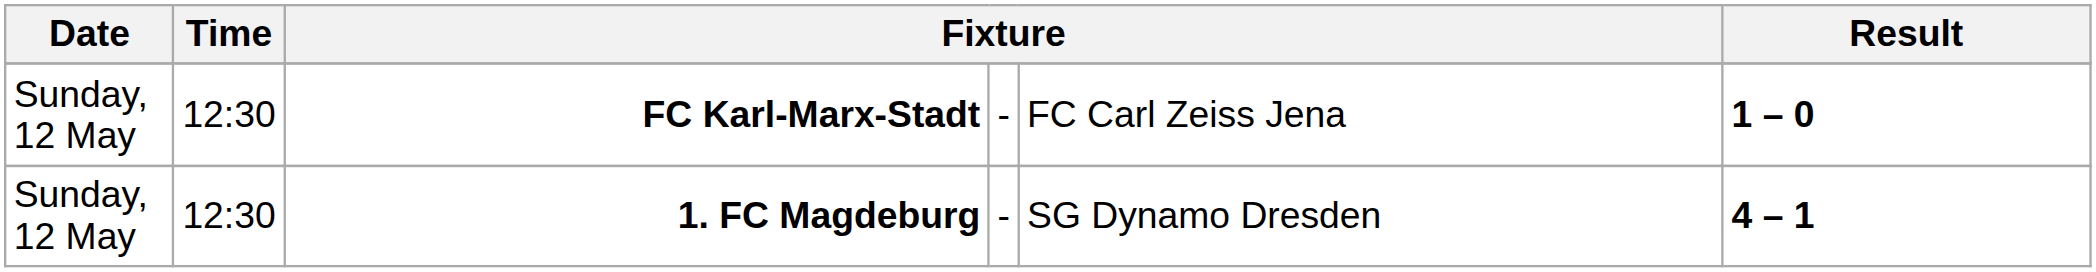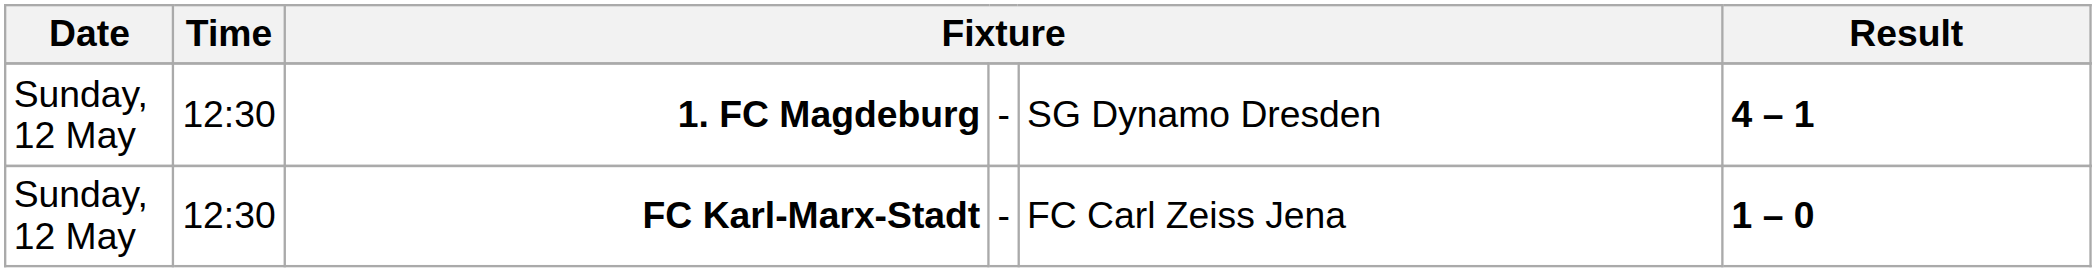 <table class="wikitable">
 <tr ---->
 <th style="width:65px;">Date</th>
 <th style="width:25px;">Time</th>
 <th colspan=3>Fixture</th>
 <th style="width:150px;">Result</th>
 </tr>
 <tr ---->
 </tr>
 <tr bgcolor="#FFFFFF">
 <td>Sunday, 12 May</td>
 <td>12:30</td>
-<td style="width:295px;" align="right"><strong>FC Karl-Marx-Stadt</strong></td>
+<td align="right"><strong>1. FC Magdeburg</strong></td>
 <td>-</td>
-<td style="width:295px;">FC Carl Zeiss Jena</td>
-<td><strong>1 – 0</strong></td>
+<td>SG Dynamo Dresden</td>
+<td><strong>4 – 1</strong></td>
 </tr>
 <tr ---->
 </tr>
 <tr bgcolor="#FFFFFF">
 <td>Sunday, 12 May</td>
 <td>12:30</td>
-<td align="right"><strong>1. FC Magdeburg</strong></td>
+<td style="width:295px;" align="right"><strong>FC Karl-Marx-Stadt</strong></td>
 <td>-</td>
-<td>SG Dynamo Dresden</td>
-<td><strong>4 – 1</strong></td>
+<td style="width:295px;">FC Carl Zeiss Jena</td>
+<td><strong>1 – 0</strong></td>
 </tr>
 </table>
